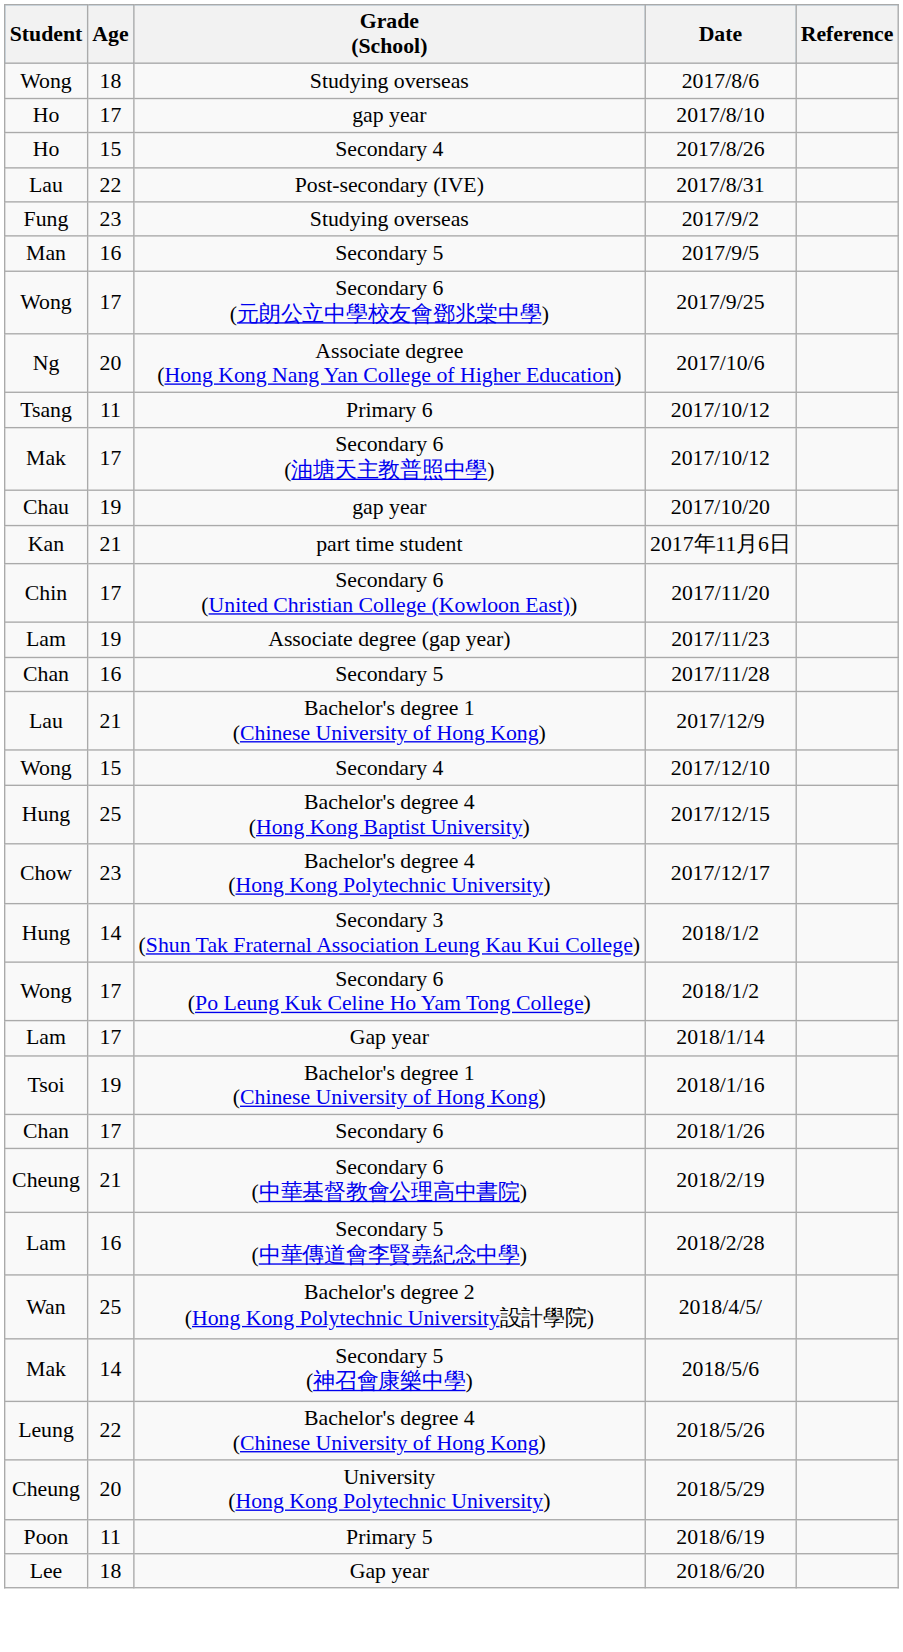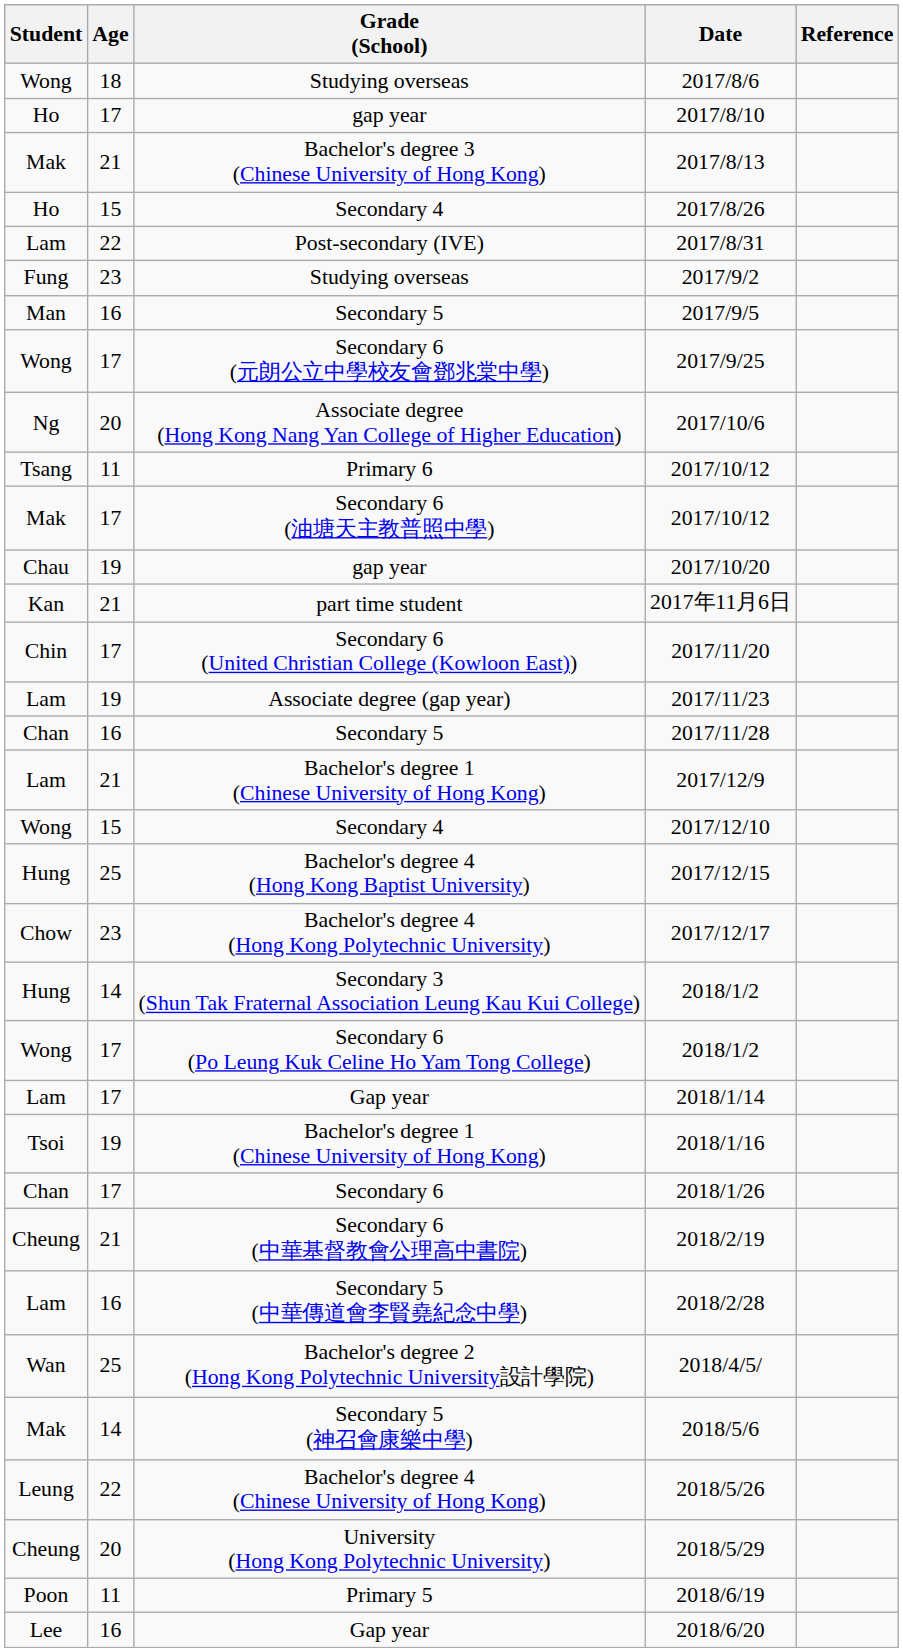 <table class="wikitable" style="text-align:center">
 <tr style="background:lightskyblue; color:black" align=center>
 <th>Student</th>
 <th>Age</th>
 <th>Grade<br> (School)</th>
 <th>Date</th>
 <th>Reference</th>
 </tr>
 <tr>
 <td>Wong</td>
 <td>18</td>
 <td>Studying overseas</td>
 <td>2017/8/6</td>
 <td></td>
 </tr>
 <tr>
 <td>Ho</td>
 <td>17</td>
 <td>gap year</td>
 <td>2017/8/10</td>
 <td></td>
 </tr>
 <tr>
+<td>Mak</td>
+<td>21</td>
+<td>Bachelor's degree 3<br> (<a href='#'>Chinese University of Hong Kong</a>)</td>
+<td>2017/8/13</td>
+<td></td>
+</tr>
+<tr>
 <td>Ho</td>
 <td>15</td>
 <td>Secondary 4</td>
 <td>2017/8/26</td>
 <td></td>
 </tr>
 <tr>
-<td>Lau</td>
+<td>Lam</td>
 <td>22</td>
 <td>Post-secondary (IVE)</td>
 <td>2017/8/31</td>
 <td></td>
 </tr>
 <tr>
 <td>Fung</td>
 <td>23</td>
 <td>Studying overseas</td>
 <td>2017/9/2</td>
 <td></td>
 </tr>
 <tr>
 <td>Man</td>
 <td>16</td>
 <td>Secondary 5</td>
 <td>2017/9/5</td>
 <td></td>
 </tr>
 <tr>
 <td>Wong</td>
 <td>17</td>
 <td>Secondary 6<br> (<a href='#'>元朗公立中學校友會鄧兆棠中學</a>)</td>
 <td>2017/9/25</td>
 <td></td>
 </tr>
 <tr>
 <td>Ng</td>
 <td>20</td>
 <td>Associate degree <br> (<a href='#'>Hong Kong Nang Yan College of Higher Education</a>)</td>
 <td>2017/10/6</td>
 <td></td>
 </tr>
 <tr>
 <td>Tsang</td>
 <td>11</td>
 <td>Primary 6</td>
 <td>2017/10/12</td>
 <td></td>
 </tr>
 <tr>
 <td>Mak</td>
 <td>17</td>
 <td>Secondary 6 <br> (<a href='#'>油塘天主教普照中學</a>)</td>
 <td>2017/10/12</td>
 <td></td>
 </tr>
 <tr>
 <td>Chau</td>
 <td>19</td>
 <td>gap year</td>
 <td>2017/10/20</td>
 <td></td>
 </tr>
 <tr>
 <td>Kan</td>
 <td>21</td>
 <td>part time student</td>
 <td>2017年11月6日</td>
 <td></td>
 </tr>
 <tr>
 <td>Chin</td>
 <td>17</td>
 <td>Secondary 6 <br> (<a href='#'>United Christian College (Kowloon East)</a>)</td>
 <td>2017/11/20</td>
 <td></td>
 </tr>
 <tr>
 <td>Lam</td>
 <td>19</td>
 <td>Associate degree (gap year)</td>
 <td>2017/11/23</td>
 <td></td>
 </tr>
 <tr>
 <td>Chan</td>
 <td>16</td>
 <td>Secondary 5</td>
 <td>2017/11/28</td>
 <td></td>
 </tr>
 <tr>
-<td>Lau</td>
+<td>Lam</td>
 <td>21</td>
 <td>Bachelor's degree 1<br> (<a href='#'>Chinese University of Hong Kong</a>)</td>
 <td>2017/12/9</td>
 <td></td>
 </tr>
 <tr>
 <td>Wong</td>
 <td>15</td>
 <td>Secondary 4</td>
 <td>2017/12/10</td>
 <td></td>
 </tr>
 <tr>
 <td>Hung</td>
 <td>25</td>
 <td>Bachelor's degree 4<br> (<a href='#'>Hong Kong Baptist University</a>)</td>
 <td>2017/12/15</td>
 <td></td>
 </tr>
 <tr>
 <td>Chow</td>
 <td>23</td>
 <td>Bachelor's degree 4 <br> (<a href='#'>Hong Kong Polytechnic University</a>)</td>
 <td>2017/12/17</td>
 <td></td>
 </tr>
 <tr>
 <td>Hung</td>
 <td>14</td>
 <td>Secondary 3<br> (<a href='#'>Shun Tak Fraternal Association Leung Kau Kui College</a>)</td>
 <td>2018/1/2</td>
 <td></td>
 </tr>
 <tr>
 <td>Wong</td>
 <td>17</td>
 <td>Secondary 6<br> (<a href='#'>Po Leung Kuk Celine Ho Yam Tong College</a>)</td>
 <td>2018/1/2</td>
 <td></td>
 </tr>
 <tr>
 <td>Lam</td>
 <td>17</td>
 <td>Gap year</td>
 <td>2018/1/14</td>
 <td></td>
 </tr>
 <tr>
 <td>Tsoi</td>
 <td>19</td>
 <td>Bachelor's degree 1<br> (<a href='#'>Chinese University of Hong Kong</a>)</td>
 <td>2018/1/16</td>
 <td></td>
 </tr>
 <tr>
 <td>Chan</td>
 <td>17</td>
 <td>Secondary 6</td>
 <td>2018/1/26</td>
 <td></td>
 </tr>
 <tr>
 <td>Cheung</td>
 <td>21</td>
 <td>Secondary 6 <br> (<a href='#'>中華基督教會公理高中書院</a>)</td>
 <td>2018/2/19</td>
 <td></td>
 </tr>
 <tr>
 <td>Lam</td>
 <td>16</td>
 <td>Secondary 5<br> (<a href='#'>中華傳道會李賢堯紀念中學</a>)</td>
 <td>2018/2/28</td>
 <td></td>
 </tr>
 <tr>
 <td>Wan</td>
 <td>25</td>
 <td>Bachelor's degree 2<br> (<a href='#'>Hong Kong Polytechnic University</a>設計學院)</td>
 <td>2018/4/5/</td>
 <td></td>
 </tr>
 <tr>
 <td>Mak</td>
 <td>14</td>
 <td>Secondary 5<br> (<a href='#'>神召會康樂中學</a>)</td>
 <td>2018/5/6</td>
 <td></td>
 </tr>
 <tr>
 <td>Leung</td>
 <td>22</td>
 <td>Bachelor's degree 4 <br> (<a href='#'>Chinese University of Hong Kong</a>)</td>
 <td>2018/5/26</td>
 <td></td>
 </tr>
 <tr>
 <td>Cheung</td>
 <td>20</td>
 <td>University <br> (<a href='#'>Hong Kong Polytechnic University</a>)</td>
 <td>2018/5/29</td>
 <td></td>
 </tr>
 <tr>
 <td>Poon</td>
 <td>11</td>
 <td>Primary 5</td>
 <td>2018/6/19</td>
 <td></td>
 </tr>
 <tr>
 <td>Lee</td>
-<td>18</td>
+<td>16</td>
 <td>Gap year</td>
 <td>2018/6/20</td>
 <td></td>
 </tr>
 </table>
